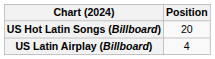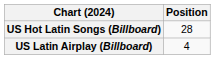 <table class="wikitable sortable plainrowheaders" style="text-align:center">
 <tr>
 <th scope="col">Chart (2024)</th>
 <th scope="col">Position</th>
 </tr>
 <tr>
 <th scope="row">US Hot Latin Songs (<em>Billboard</em>)</th>
-<td>20</td>
+<td>28</td>
 </tr>
 <tr>
 <th scope="row">US Latin Airplay (<em>Billboard</em>)</th>
 <td>4</td>
 </tr>
 </table>
